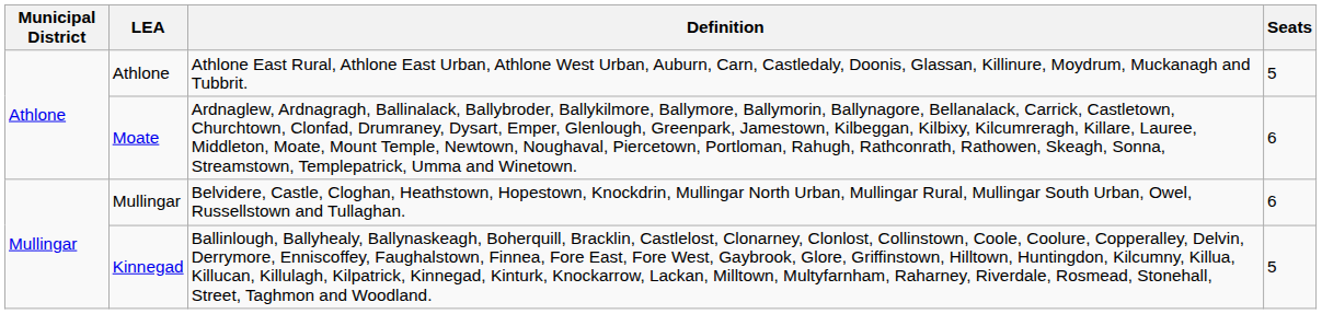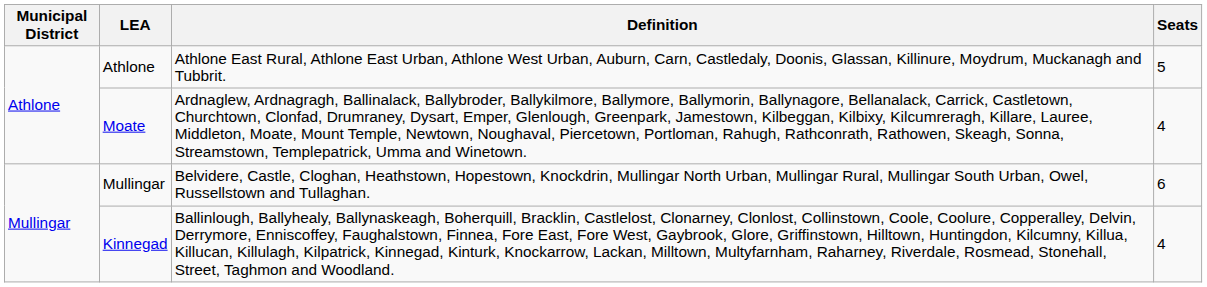 <table class="wikitable">
 <tr>
 <th>Municipal District</th>
 <th>LEA</th>
 <th>Definition</th>
 <th>Seats</th>
 </tr>
 <tr>
 <td rowspan=2><a href='#'>Athlone</a></td>
 <td>Athlone</td>
 <td>Athlone East Rural, Athlone East Urban, Athlone West Urban, Auburn, Carn, Castledaly, Doonis, Glassan, Killinure, Moydrum, Muckanagh and Tubbrit.</td>
 <td>5</td>
 </tr>
 <tr>
 <td><a href='#'>Moate</a></td>
 <td>Ardnaglew, Ardnagragh, Ballinalack, Ballybroder, Ballykilmore, Ballymore, Ballymorin, Ballynagore, Bellanalack, Carrick, Castletown, Churchtown, Clonfad, Drumraney, Dysart, Emper, Glenlough, Greenpark, Jamestown, Kilbeggan, Kilbixy, Kilcumreragh, Killare, Lauree, Middleton, Moate, Mount Temple, Newtown, Noughaval, Piercetown, Portloman, Rahugh, Rathconrath, Rathowen, Skeagh, Sonna, Streamstown, Templepatrick, Umma and Winetown.</td>
-<td>6</td>
+<td>4</td>
 </tr>
 <tr>
 <td rowspan=2><a href='#'>Mullingar</a></td>
 <td>Mullingar</td>
 <td>Belvidere, Castle, Cloghan, Heathstown, Hopestown, Knockdrin, Mullingar North Urban, Mullingar Rural, Mullingar South Urban, Owel, Russellstown and Tullaghan.</td>
 <td>6</td>
 </tr>
 <tr>
 <td><a href='#'>Kinnegad</a></td>
 <td>Ballinlough, Ballyhealy, Ballynaskeagh, Boherquill, Bracklin, Castlelost, Clonarney, Clonlost, Collinstown, Coole, Coolure, Copperalley, Delvin, Derrymore, Enniscoffey, Faughalstown, Finnea, Fore East, Fore West, Gaybrook, Glore, Griffinstown, Hilltown, Huntingdon, Kilcumny, Killua, Killucan, Killulagh, Kilpatrick, Kinnegad, Kinturk, Knockarrow, Lackan, Milltown, Multyfarnham, Raharney, Riverdale, Rosmead, Stonehall, Street, Taghmon and Woodland.</td>
-<td>5</td>
+<td>4</td>
 </tr>
 </table>
